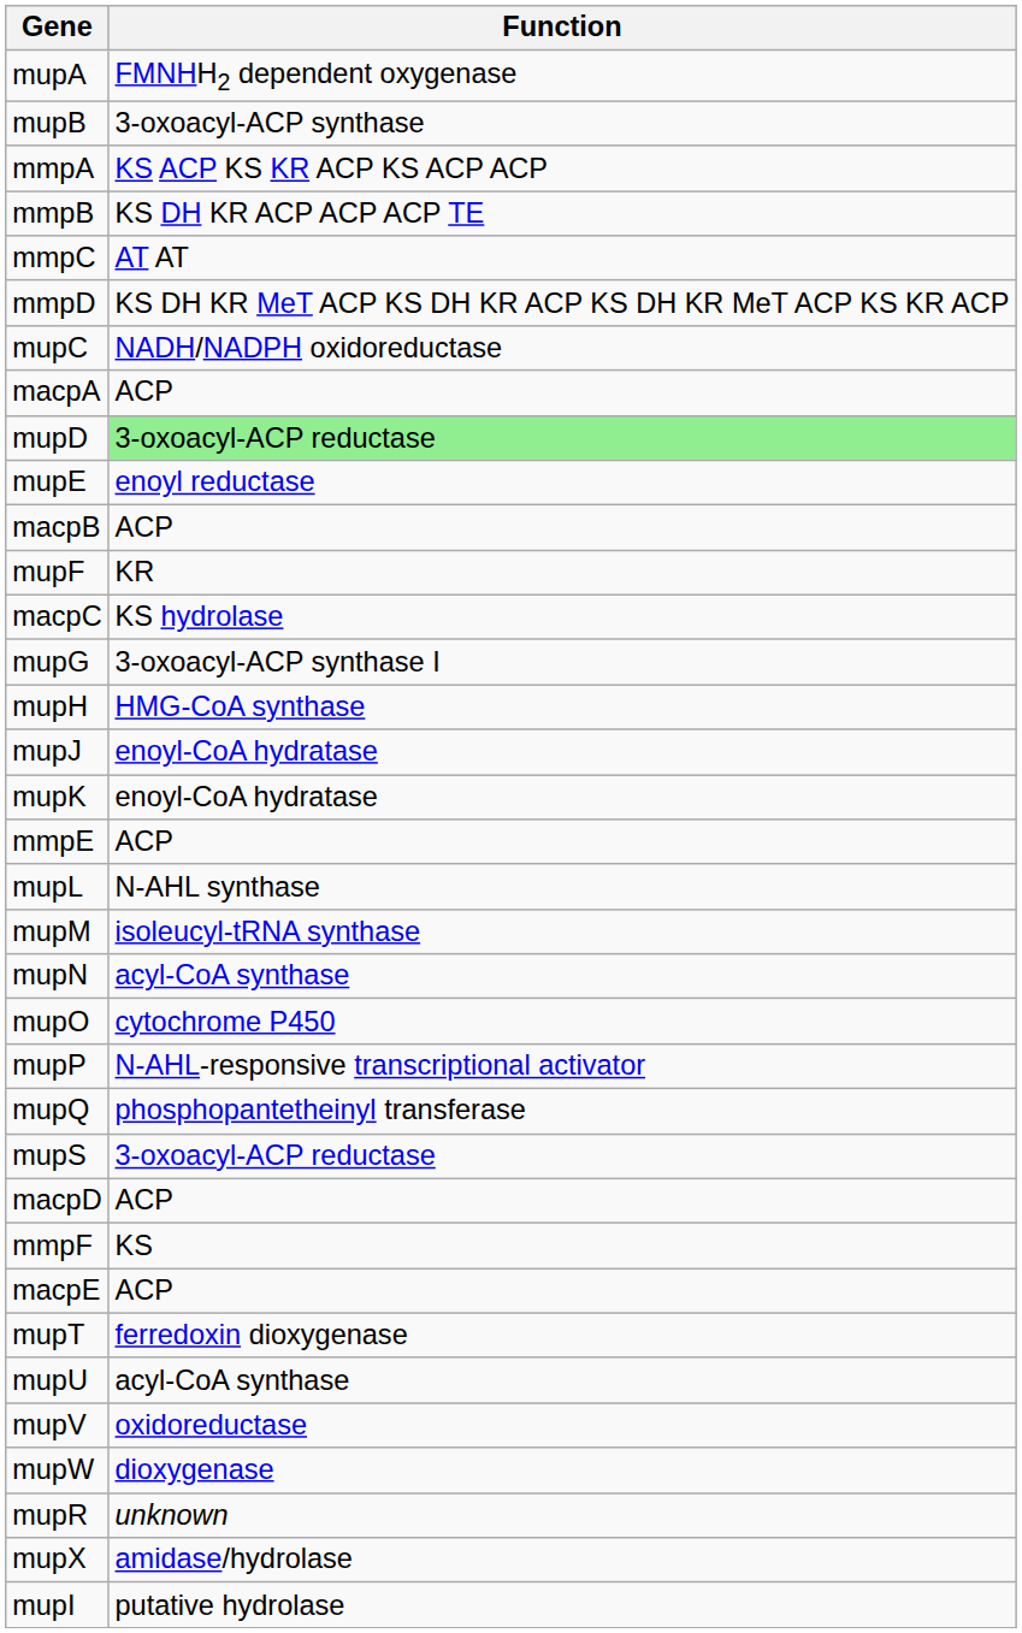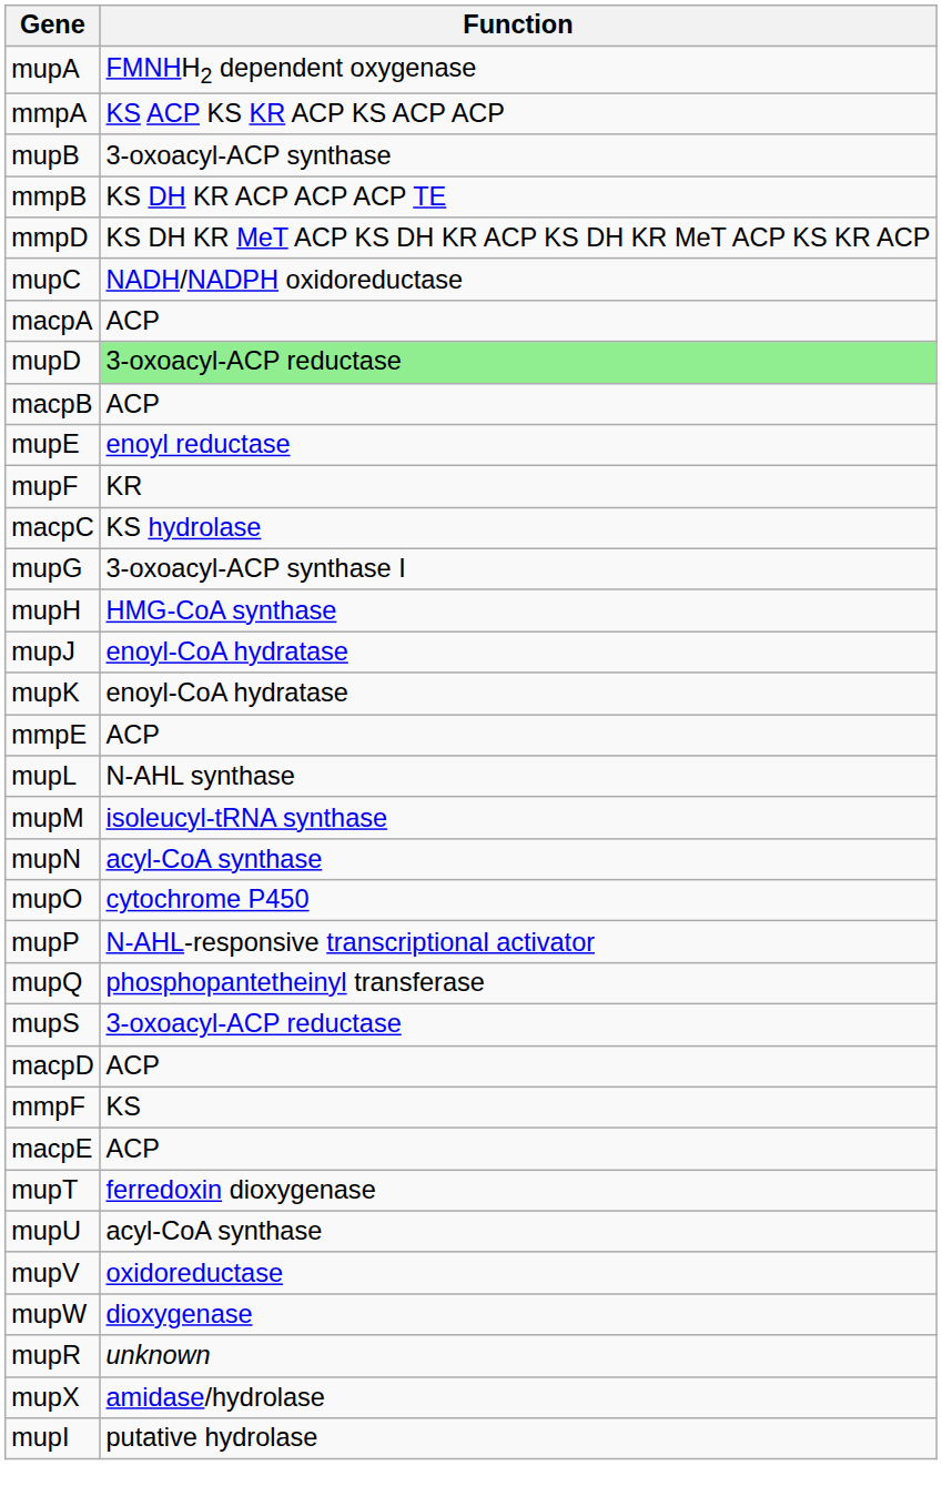 <table class="wikitable">
 <tr>
 <th>Gene</th>
 <th>Function</th>
 </tr>
 <tr>
 <td>mupA</td>
 <td><a href='#'>FMNH</a>H<sub>2</sub> dependent oxygenase</td>
 </tr>
 <tr>
+<td>mmpA</td>
+<td><a href='#'>KS</a> <a href='#'>ACP</a> KS <a href='#'>KR</a> ACP KS ACP ACP</td>
+</tr>
+<tr>
 <td>mupB</td>
 <td>3-oxoacyl-ACP synthase</td>
 </tr>
 <tr>
-<td>mmpA</td>
-<td><a href='#'>KS</a> <a href='#'>ACP</a> KS <a href='#'>KR</a> ACP KS ACP ACP</td>
-</tr>
-<tr>
 <td>mmpB</td>
 <td>KS <a href='#'>DH</a> KR ACP ACP ACP <a href='#'>TE</a></td>
-</tr>
-<tr>
-<td>mmpC</td>
-<td><a href='#'>AT</a> AT</td>
 </tr>
 <tr>
 <td>mmpD</td>
 <td>KS DH KR <a href='#'>MeT</a> ACP KS DH KR ACP KS DH KR MeT ACP KS KR ACP</td>
 </tr>
 <tr>
 <td>mupC</td>
 <td><a href='#'>NADH</a>/<a href='#'>NADPH</a> oxidoreductase</td>
 </tr>
 <tr>
 <td>macpA</td>
 <td>ACP</td>
 </tr>
 <tr>
 <td>mupD</td>
 <td style="background: lightgreen;">3-oxoacyl-ACP reductase</td>
 </tr>
 <tr>
+<td>macpB</td>
+<td>ACP</td>
+</tr>
+<tr>
 <td>mupE</td>
 <td><a href='#'>enoyl reductase</a></td>
-</tr>
-<tr>
-<td>macpB</td>
-<td>ACP</td>
 </tr>
 <tr>
 <td>mupF</td>
 <td>KR</td>
 </tr>
 <tr>
 <td>macpC</td>
 <td>KS <a href='#'>hydrolase</a></td>
 </tr>
 <tr>
 <td>mupG</td>
 <td>3-oxoacyl-ACP synthase I</td>
 </tr>
 <tr>
 <td>mupH</td>
 <td><a href='#'>HMG-CoA synthase</a></td>
 </tr>
 <tr>
 <td>mupJ</td>
 <td><a href='#'>enoyl-CoA hydratase</a></td>
 </tr>
 <tr>
 <td>mupK</td>
 <td>enoyl-CoA hydratase</td>
 </tr>
 <tr>
 <td>mmpE</td>
 <td>ACP</td>
 </tr>
 <tr>
 <td>mupL</td>
 <td>N-AHL synthase</td>
 </tr>
 <tr>
 <td>mupM</td>
 <td><a href='#'>isoleucyl-tRNA synthase</a></td>
 </tr>
 <tr>
 <td>mupN</td>
 <td><a href='#'>acyl-CoA synthase</a></td>
 </tr>
 <tr>
 <td>mupO</td>
 <td><a href='#'>cytochrome P450</a></td>
 </tr>
 <tr>
 <td>mupP</td>
 <td><a href='#'>N-AHL</a>-responsive <a href='#'>transcriptional activator</a></td>
 </tr>
 <tr>
 <td>mupQ</td>
 <td><a href='#'>phosphopantetheinyl</a> transferase</td>
 </tr>
 <tr>
 <td>mupS</td>
 <td><a href='#'>3-oxoacyl-ACP reductase</a></td>
 </tr>
 <tr>
 <td>macpD</td>
 <td>ACP</td>
 </tr>
 <tr>
 <td>mmpF</td>
 <td>KS</td>
 </tr>
 <tr>
 <td>macpE</td>
 <td>ACP</td>
 </tr>
 <tr>
 <td>mupT</td>
 <td><a href='#'>ferredoxin</a> dioxygenase</td>
 </tr>
 <tr>
 <td>mupU</td>
 <td>acyl-CoA synthase</td>
 </tr>
 <tr>
 <td>mupV</td>
 <td><a href='#'>oxidoreductase</a></td>
 </tr>
 <tr>
 <td>mupW</td>
 <td><a href='#'>dioxygenase</a></td>
 </tr>
 <tr>
 <td>mupR</td>
 <td><em>unknown</em></td>
 </tr>
 <tr>
 <td>mupX</td>
 <td><a href='#'>amidase</a>/hydrolase</td>
 </tr>
 <tr>
 <td>mupI</td>
 <td>putative hydrolase</td>
 </tr>
 </table>
